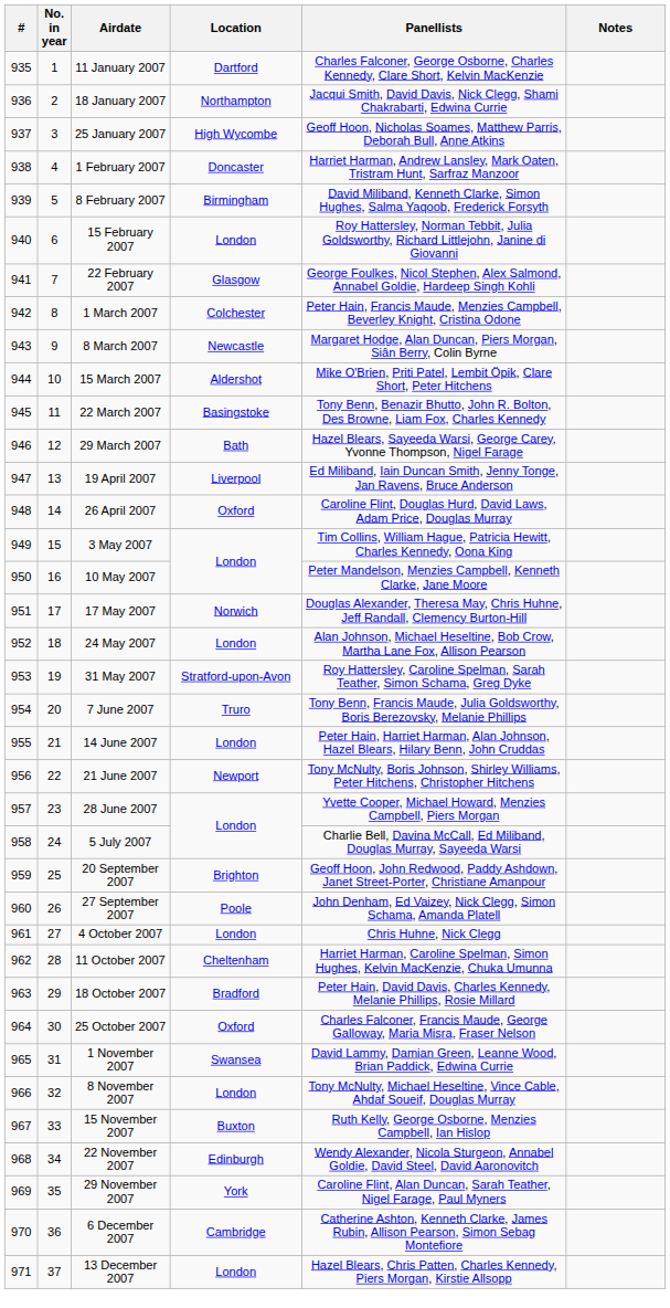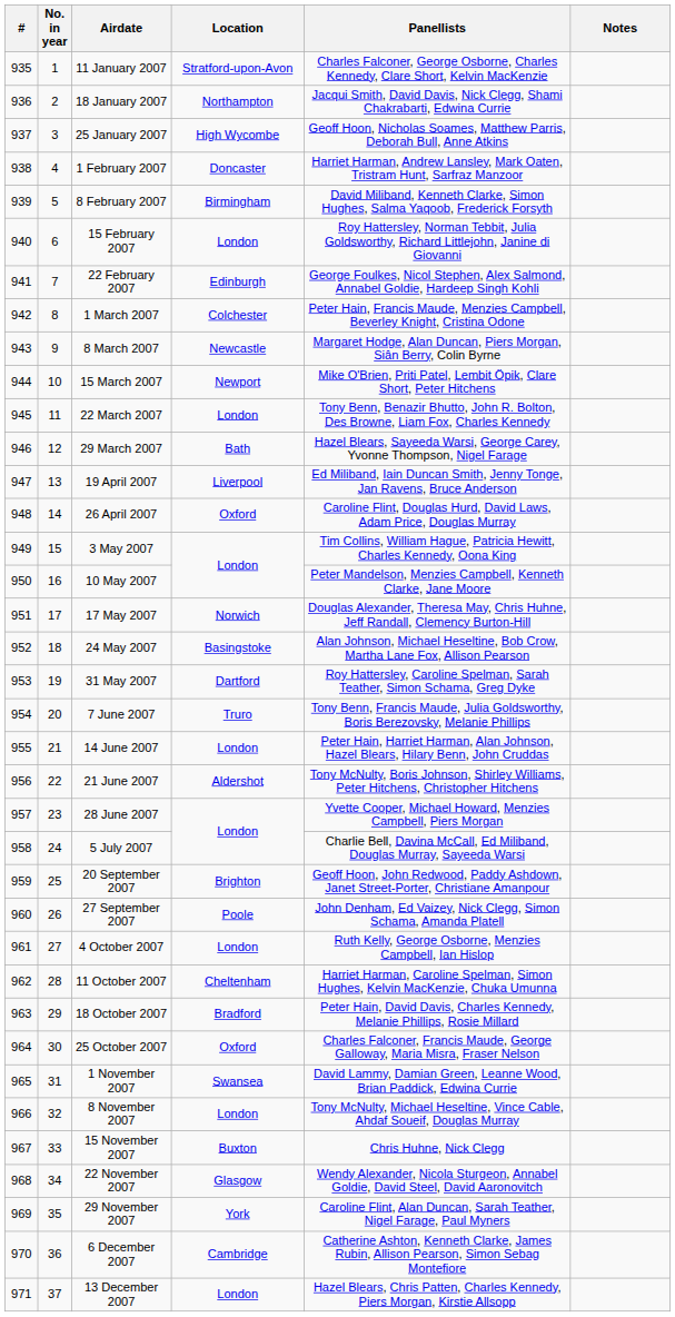 <table class="wikitable" style="text-align:center;">
 <tr>
 <th style="width:5%;">#</th>
 <th style="width:5%;">No. in year</th>
 <th style="width:15%;">Airdate</th>
 <th style="width:20%;">Location</th>
 <th style="width:40%;">Panellists</th>
 <th style="width:40%;">Notes</th>
 </tr>
 <tr>
 <td>935</td>
 <td>1</td>
 <td>11 January 2007</td>
-<td><a href='#'>Dartford</a></td>
+<td><a href='#'>Stratford-upon-Avon</a></td>
 <td><a href='#'>Charles Falconer</a>, <a href='#'>George Osborne</a>, <a href='#'>Charles Kennedy</a>, <a href='#'>Clare Short</a>, <a href='#'>Kelvin MacKenzie</a></td>
 <td></td>
 </tr>
 <tr>
 <td>936</td>
 <td>2</td>
 <td>18 January 2007</td>
 <td><a href='#'>Northampton</a></td>
 <td><a href='#'>Jacqui Smith</a>, <a href='#'>David Davis</a>, <a href='#'>Nick Clegg</a>, <a href='#'>Shami Chakrabarti</a>, <a href='#'>Edwina Currie</a></td>
 <td></td>
 </tr>
 <tr>
 <td>937</td>
 <td>3</td>
 <td>25 January 2007</td>
 <td><a href='#'>High Wycombe</a></td>
 <td><a href='#'>Geoff Hoon</a>, <a href='#'>Nicholas Soames</a>, <a href='#'>Matthew Parris</a>, <a href='#'>Deborah Bull</a>, <a href='#'>Anne Atkins</a></td>
 <td></td>
 </tr>
 <tr>
 <td>938</td>
 <td>4</td>
 <td>1 February 2007</td>
 <td><a href='#'>Doncaster</a></td>
 <td><a href='#'>Harriet Harman</a>, <a href='#'>Andrew Lansley</a>, <a href='#'>Mark Oaten</a>,  <a href='#'>Tristram Hunt</a>, <a href='#'>Sarfraz Manzoor</a></td>
 <td></td>
 </tr>
 <tr>
 <td>939</td>
 <td>5</td>
 <td>8 February 2007</td>
 <td><a href='#'>Birmingham</a></td>
 <td><a href='#'>David Miliband</a>, <a href='#'>Kenneth Clarke</a>, <a href='#'>Simon Hughes</a>, <a href='#'>Salma Yaqoob</a>, <a href='#'>Frederick Forsyth</a></td>
 <td></td>
 </tr>
 <tr>
 <td>940</td>
 <td>6</td>
 <td>15 February 2007</td>
 <td><a href='#'>London</a></td>
 <td><a href='#'>Roy Hattersley</a>, <a href='#'>Norman Tebbit</a>, <a href='#'>Julia Goldsworthy</a>, <a href='#'>Richard Littlejohn</a>, <a href='#'>Janine di Giovanni</a></td>
 <td></td>
 </tr>
 <tr>
 <td>941</td>
 <td>7</td>
 <td>22 February 2007</td>
-<td><a href='#'>Glasgow</a></td>
+<td><a href='#'>Edinburgh</a></td>
 <td><a href='#'>George Foulkes</a>, <a href='#'>Nicol Stephen</a>, <a href='#'>Alex Salmond</a>, <a href='#'>Annabel Goldie</a>, <a href='#'>Hardeep Singh Kohli</a></td>
 <td></td>
 </tr>
 <tr>
 <td>942</td>
 <td>8</td>
 <td>1 March 2007</td>
 <td><a href='#'>Colchester</a></td>
 <td><a href='#'>Peter Hain</a>, <a href='#'>Francis Maude</a>, <a href='#'>Menzies Campbell</a>, <a href='#'>Beverley Knight</a>, <a href='#'>Cristina Odone</a></td>
 <td></td>
 </tr>
 <tr>
 <td>943</td>
 <td>9</td>
 <td>8 March 2007</td>
 <td><a href='#'>Newcastle</a></td>
 <td><a href='#'>Margaret Hodge</a>, <a href='#'>Alan Duncan</a>, <a href='#'>Piers Morgan</a>, <a href='#'>Siân Berry</a>, Colin Byrne</td>
 <td></td>
 </tr>
 <tr>
 <td>944</td>
 <td>10</td>
 <td>15 March 2007</td>
-<td><a href='#'>Aldershot</a></td>
+<td><a href='#'>Newport</a></td>
 <td><a href='#'>Mike O'Brien</a>, <a href='#'>Priti Patel</a>, <a href='#'>Lembit Öpik</a>, <a href='#'>Clare Short</a>, <a href='#'>Peter Hitchens</a></td>
 <td></td>
 </tr>
 <tr>
 <td>945</td>
 <td>11</td>
 <td>22 March 2007 </td>
-<td><a href='#'>Basingstoke</a></td>
+<td><a href='#'>London</a></td>
 <td><a href='#'>Tony Benn</a>, <a href='#'>Benazir Bhutto</a>, <a href='#'>John R. Bolton</a>, <a href='#'>Des Browne</a>, <a href='#'>Liam Fox</a>, <a href='#'>Charles Kennedy</a></td>
 <td></td>
 </tr>
 <tr>
 <td>946</td>
 <td>12</td>
 <td>29 March 2007</td>
 <td><a href='#'>Bath</a></td>
 <td><a href='#'>Hazel Blears</a>, <a href='#'>Sayeeda Warsi</a>, <a href='#'>George Carey</a>, Yvonne Thompson, <a href='#'>Nigel Farage</a></td>
 <td></td>
 </tr>
 <tr>
 <td>947</td>
 <td>13</td>
 <td>19 April 2007</td>
 <td><a href='#'>Liverpool</a></td>
 <td><a href='#'>Ed Miliband</a>, <a href='#'>Iain Duncan Smith</a>, <a href='#'>Jenny Tonge</a>, <a href='#'>Jan Ravens</a>, <a href='#'>Bruce Anderson</a></td>
 <td></td>
 </tr>
 <tr>
 <td>948</td>
 <td>14</td>
 <td>26 April 2007</td>
 <td><a href='#'>Oxford</a></td>
 <td><a href='#'>Caroline Flint</a>, <a href='#'>Douglas Hurd</a>, <a href='#'>David Laws</a>, <a href='#'>Adam Price</a>, <a href='#'>Douglas Murray</a></td>
 <td></td>
 </tr>
 <tr>
 <td>949</td>
 <td>15</td>
 <td>3 May 2007</td>
 <td rowspan=2><a href='#'>London</a></td>
 <td><a href='#'>Tim Collins</a>, <a href='#'>William Hague</a>, <a href='#'>Patricia Hewitt</a>, <a href='#'>Charles Kennedy</a>, <a href='#'>Oona King</a></td>
 <td></td>
 </tr>
 <tr>
 <td>950</td>
 <td>16</td>
 <td>10 May 2007 </td>
 <td><a href='#'>Peter Mandelson</a>, <a href='#'>Menzies Campbell</a>, <a href='#'>Kenneth Clarke</a>, <a href='#'>Jane Moore</a></td>
 <td></td>
 </tr>
 <tr>
 <td>951</td>
 <td>17</td>
 <td>17 May 2007</td>
 <td><a href='#'>Norwich</a></td>
 <td><a href='#'>Douglas Alexander</a>, <a href='#'>Theresa May</a>, <a href='#'>Chris Huhne</a>, <a href='#'>Jeff Randall</a>, <a href='#'>Clemency Burton-Hill</a></td>
 <td></td>
 </tr>
 <tr>
 <td>952</td>
 <td>18</td>
 <td>24 May 2007</td>
-<td><a href='#'>London</a></td>
+<td><a href='#'>Basingstoke</a></td>
 <td><a href='#'>Alan Johnson</a>, <a href='#'>Michael Heseltine</a>, <a href='#'>Bob Crow</a>, <a href='#'>Martha Lane Fox</a>, <a href='#'>Allison Pearson</a></td>
 <td></td>
 </tr>
 <tr>
 <td>953</td>
 <td>19</td>
 <td>31 May 2007</td>
-<td><a href='#'>Stratford-upon-Avon</a></td>
+<td><a href='#'>Dartford</a></td>
 <td><a href='#'>Roy Hattersley</a>, <a href='#'>Caroline Spelman</a>, <a href='#'>Sarah Teather</a>, <a href='#'>Simon Schama</a>, <a href='#'>Greg Dyke</a></td>
 <td></td>
 </tr>
 <tr>
 <td>954</td>
 <td>20</td>
 <td>7 June 2007</td>
 <td><a href='#'>Truro</a></td>
 <td><a href='#'>Tony Benn</a>, <a href='#'>Francis Maude</a>, <a href='#'>Julia Goldsworthy</a>, <a href='#'>Boris Berezovsky</a>, <a href='#'>Melanie Phillips</a></td>
 <td></td>
 </tr>
 <tr>
 <td>955</td>
 <td>21</td>
 <td>14 June 2007 </td>
 <td><a href='#'>London</a></td>
 <td><a href='#'>Peter Hain</a>, <a href='#'>Harriet Harman</a>, <a href='#'>Alan Johnson</a>, <a href='#'>Hazel Blears</a>, <a href='#'>Hilary Benn</a>, <a href='#'>John Cruddas</a></td>
 <td></td>
 </tr>
 <tr>
 <td>956</td>
 <td>22</td>
 <td>21 June 2007</td>
-<td><a href='#'>Newport</a></td>
+<td><a href='#'>Aldershot</a></td>
 <td><a href='#'>Tony McNulty</a>, <a href='#'>Boris Johnson</a>, <a href='#'>Shirley Williams</a>, <a href='#'>Peter Hitchens</a>, <a href='#'>Christopher Hitchens</a></td>
 <td></td>
 </tr>
 <tr>
 <td>957</td>
 <td>23</td>
 <td>28 June 2007</td>
 <td rowspan=2><a href='#'>London</a></td>
 <td><a href='#'>Yvette Cooper</a>, <a href='#'>Michael Howard</a>, <a href='#'>Menzies Campbell</a>, <a href='#'>Piers Morgan</a></td>
 <td></td>
 </tr>
 <tr>
 <td>958</td>
 <td>24</td>
 <td>5 July 2007 </td>
 <td>Charlie Bell, <a href='#'>Davina McCall</a>, <a href='#'>Ed Miliband</a>, <a href='#'>Douglas Murray</a>, <a href='#'>Sayeeda Warsi</a></td>
 <td></td>
 </tr>
 <tr>
 <td>959</td>
 <td>25</td>
 <td>20 September 2007</td>
 <td><a href='#'>Brighton</a></td>
 <td><a href='#'>Geoff Hoon</a>, <a href='#'>John Redwood</a>, <a href='#'>Paddy Ashdown</a>, <a href='#'>Janet Street-Porter</a>, <a href='#'>Christiane Amanpour</a></td>
 <td></td>
 </tr>
 <tr>
 <td>960</td>
 <td>26</td>
 <td>27 September 2007</td>
 <td><a href='#'>Poole</a></td>
 <td><a href='#'>John Denham</a>, <a href='#'>Ed Vaizey</a>, <a href='#'>Nick Clegg</a>, <a href='#'>Simon Schama</a>, <a href='#'>Amanda Platell</a></td>
 <td></td>
 </tr>
 <tr>
 <td>961</td>
 <td>27</td>
 <td>4 October 2007</td>
 <td><a href='#'>London</a></td>
-<td><a href='#'>Chris Huhne</a>, <a href='#'>Nick Clegg</a></td>
+<td><a href='#'>Ruth Kelly</a>, <a href='#'>George Osborne</a>, <a href='#'>Menzies Campbell</a>, <a href='#'>Ian Hislop</a></td>
 <td></td>
 </tr>
 <tr>
 <td>962</td>
 <td>28</td>
 <td>11 October 2007 </td>
 <td><a href='#'>Cheltenham</a></td>
 <td><a href='#'>Harriet Harman</a>, <a href='#'>Caroline Spelman</a>, <a href='#'>Simon Hughes</a>, <a href='#'>Kelvin MacKenzie</a>, <a href='#'>Chuka Umunna</a></td>
 <td></td>
 </tr>
 <tr>
 <td>963</td>
 <td>29</td>
 <td>18 October 2007</td>
 <td><a href='#'>Bradford</a></td>
 <td><a href='#'>Peter Hain</a>, <a href='#'>David Davis</a>, <a href='#'>Charles Kennedy</a>, <a href='#'>Melanie Phillips</a>, <a href='#'>Rosie Millard</a></td>
 <td></td>
 </tr>
 <tr>
 <td>964</td>
 <td>30</td>
 <td>25 October 2007</td>
 <td><a href='#'>Oxford</a></td>
 <td><a href='#'>Charles Falconer</a>, <a href='#'>Francis Maude</a>, <a href='#'>George Galloway</a>, <a href='#'>Maria Misra</a>, <a href='#'>Fraser Nelson</a></td>
 <td></td>
 </tr>
 <tr>
 <td>965</td>
 <td>31</td>
 <td>1 November 2007</td>
 <td><a href='#'>Swansea</a></td>
 <td><a href='#'>David Lammy</a>, <a href='#'>Damian Green</a>, <a href='#'>Leanne Wood</a>, <a href='#'>Brian Paddick</a>, <a href='#'>Edwina Currie</a></td>
 <td></td>
 </tr>
 <tr>
 <td>966</td>
 <td>32</td>
 <td>8 November 2007</td>
 <td><a href='#'>London</a></td>
 <td><a href='#'>Tony McNulty</a>, <a href='#'>Michael Heseltine</a>, <a href='#'>Vince Cable</a>, <a href='#'>Ahdaf Soueif</a>, <a href='#'>Douglas Murray</a></td>
 <td></td>
 </tr>
 <tr>
 <td>967</td>
 <td>33</td>
 <td>15 November 2007 </td>
 <td><a href='#'>Buxton</a></td>
-<td><a href='#'>Ruth Kelly</a>, <a href='#'>George Osborne</a>, <a href='#'>Menzies Campbell</a>, <a href='#'>Ian Hislop</a></td>
+<td><a href='#'>Chris Huhne</a>, <a href='#'>Nick Clegg</a></td>
 <td></td>
 </tr>
 <tr>
 <td>968</td>
 <td>34</td>
 <td>22 November 2007</td>
-<td><a href='#'>Edinburgh</a></td>
+<td><a href='#'>Glasgow</a></td>
 <td><a href='#'>Wendy Alexander</a>, <a href='#'>Nicola Sturgeon</a>, <a href='#'>Annabel Goldie</a>, <a href='#'>David Steel</a>, <a href='#'>David Aaronovitch</a></td>
 <td></td>
 </tr>
 <tr>
 <td>969</td>
 <td>35</td>
 <td>29 November 2007</td>
 <td><a href='#'>York</a></td>
 <td><a href='#'>Caroline Flint</a>, <a href='#'>Alan Duncan</a>, <a href='#'>Sarah Teather</a>, <a href='#'>Nigel Farage</a>, <a href='#'>Paul Myners</a></td>
 <td></td>
 </tr>
 <tr>
 <td>970</td>
 <td>36</td>
 <td>6 December 2007</td>
 <td><a href='#'>Cambridge</a></td>
 <td><a href='#'>Catherine Ashton</a>, <a href='#'>Kenneth Clarke</a>, <a href='#'>James Rubin</a>, <a href='#'>Allison Pearson</a>, <a href='#'>Simon Sebag Montefiore</a></td>
 <td></td>
 </tr>
 <tr>
 <td>971</td>
 <td>37</td>
 <td>13 December 2007</td>
 <td><a href='#'>London</a></td>
 <td><a href='#'>Hazel Blears</a>, <a href='#'>Chris Patten</a>, <a href='#'>Charles Kennedy</a>, <a href='#'>Piers Morgan</a>, <a href='#'>Kirstie Allsopp</a></td>
 <td></td>
 </tr>
 </table>
